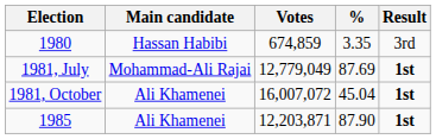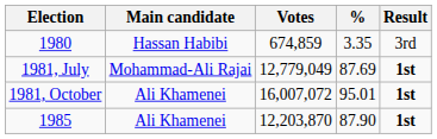 <table class="wikitable" style="text-align:center">
 <tr>
 <th>Election</th>
 <th>Main candidate</th>
 <th>Votes</th>
 <th>%</th>
 <th>Result</th>
 </tr>
 <tr>
 <td align:left><a href='#'>1980</a></td>
 <td><a href='#'>Hassan Habibi</a></td>
 <td>674,859</td>
 <td>3.35</td>
 <td>3rd</td>
 </tr>
 <tr>
 <td align:left><a href='#'>1981, July</a></td>
 <td><a href='#'>Mohammad-Ali Rajai</a></td>
 <td>12,779,049</td>
 <td>87.69</td>
 <td><strong>1st</strong></td>
 </tr>
 <tr>
 <td align:left><a href='#'>1981, October</a></td>
 <td><a href='#'>Ali Khamenei</a></td>
 <td>16,007,072</td>
-<td>45.04</td>
+<td>95.01</td>
 <td><strong>1st</strong></td>
 </tr>
 <tr>
 <td align:left><a href='#'>1985</a></td>
 <td><a href='#'>Ali Khamenei</a></td>
-<td>12,203,871</td>
+<td>12,203,870</td>
 <td>87.90</td>
 <td><strong>1st</strong></td>
 </tr>
 </table>
